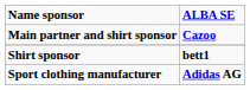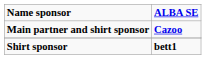 <table class="wikitable">
 <tr>
 <td><strong>Name sponsor</strong></td>
 <td> <strong><a href='#'>ALBA SE</a></strong></td>
 </tr>
 <tr>
 <td><strong>Main partner and shirt sponsor</strong></td>
 <td> <strong><a href='#'>Cazoo</a></strong></td>
 </tr>
 <tr>
 </tr>
 <tr>
 <td><strong>Shirt sponsor</strong></td>
 <td> <strong>bett1</strong></td>
 </tr>
-<tr>
-<td><strong>Sport clothing manufacturer</strong></td>
-<td> <strong><a href='#'>Adidas</a> AG</strong></td>
-</tr>
 </table>
